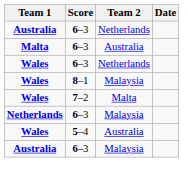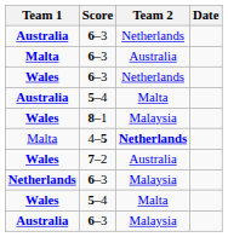 <table class="wikitable" style="text-align: center">
 <tr>
 <th>Team 1</th>
 <th>Score</th>
 <th>Team 2</th>
 <th>Date</th>
 </tr>
 <tr>
 <td> <strong><a href='#'>Australia</a></strong></td>
 <td><strong>6</strong>–3</td>
 <td> <a href='#'>Netherlands</a></td>
 <td></td>
 </tr>
 <tr>
 <td> <strong><a href='#'>Malta</a></strong></td>
 <td><strong>6</strong>–3</td>
 <td> <a href='#'>Australia</a></td>
 <td></td>
 </tr>
 <tr>
 <td> <strong><a href='#'>Wales</a></strong></td>
 <td><strong>6</strong>–3</td>
 <td> <a href='#'>Netherlands</a></td>
 <td></td>
 </tr>
 <tr>
+<td> <strong><a href='#'>Australia</a></strong></td>
+<td><strong>5</strong>–4</td>
+<td> <a href='#'>Malta</a></td>
+<td></td>
+</tr>
+<tr>
 <td> <strong><a href='#'>Wales</a></strong></td>
 <td><strong>8</strong>–1</td>
 <td> <a href='#'>Malaysia</a></td>
 <td></td>
 </tr>
 <tr>
+<td> <a href='#'>Malta</a></td>
+<td>4–<strong>5</strong></td>
+<td> <strong><a href='#'>Netherlands</a></strong></td>
+<td></td>
+</tr>
+<tr>
 <td> <strong><a href='#'>Wales</a></strong></td>
 <td><strong>7</strong>–2</td>
-<td> <a href='#'>Malta</a></td>
+<td> <a href='#'>Australia</a></td>
 <td></td>
 </tr>
 <tr>
 <td> <strong><a href='#'>Netherlands</a></strong></td>
 <td><strong>6</strong>–3</td>
 <td> <a href='#'>Malaysia</a></td>
 <td></td>
 </tr>
 <tr>
 <td> <strong><a href='#'>Wales</a></strong></td>
 <td><strong>5</strong>–4</td>
-<td> <a href='#'>Australia</a></td>
+<td> <a href='#'>Malta</a></td>
 <td></td>
 </tr>
 <tr>
 <td> <strong><a href='#'>Australia</a></strong></td>
 <td><strong>6</strong>–3</td>
 <td> <a href='#'>Malaysia</a></td>
 <td></td>
 </tr>
 </table>
